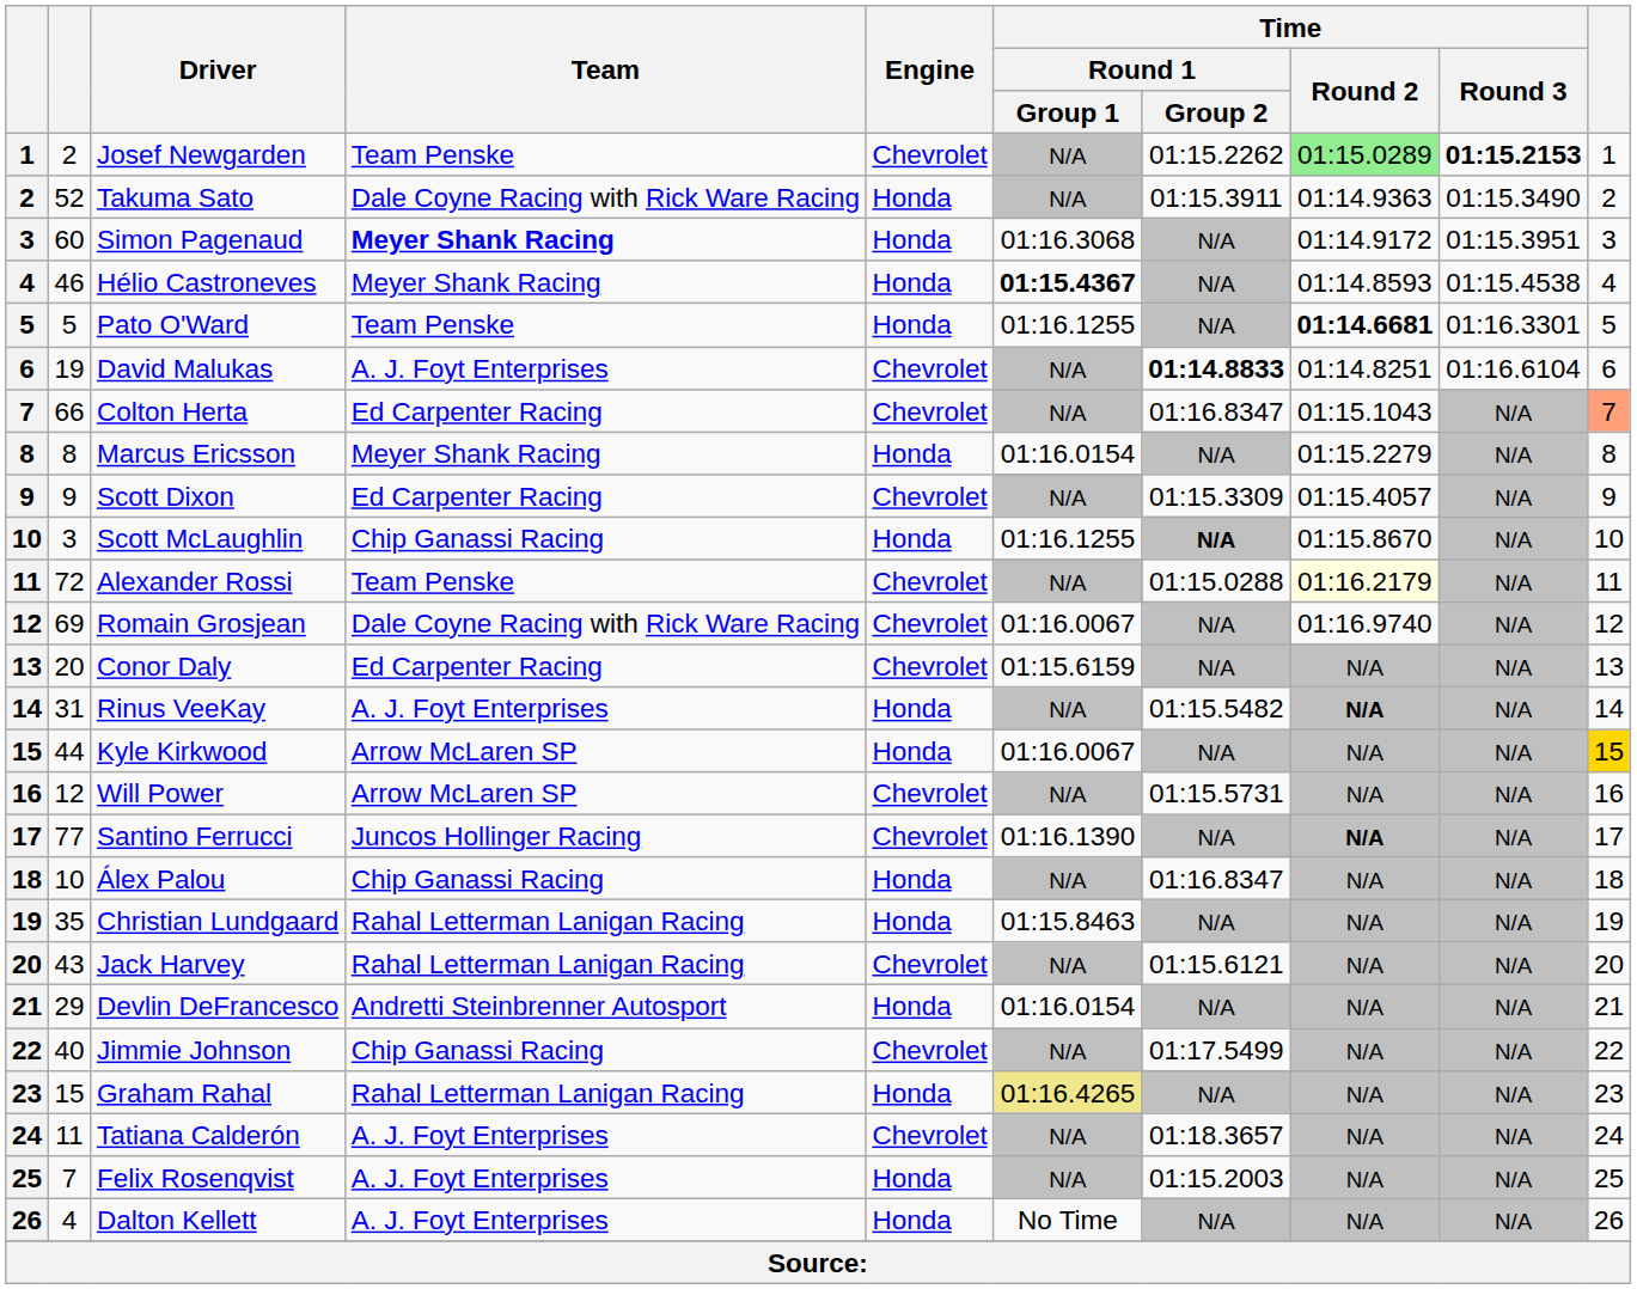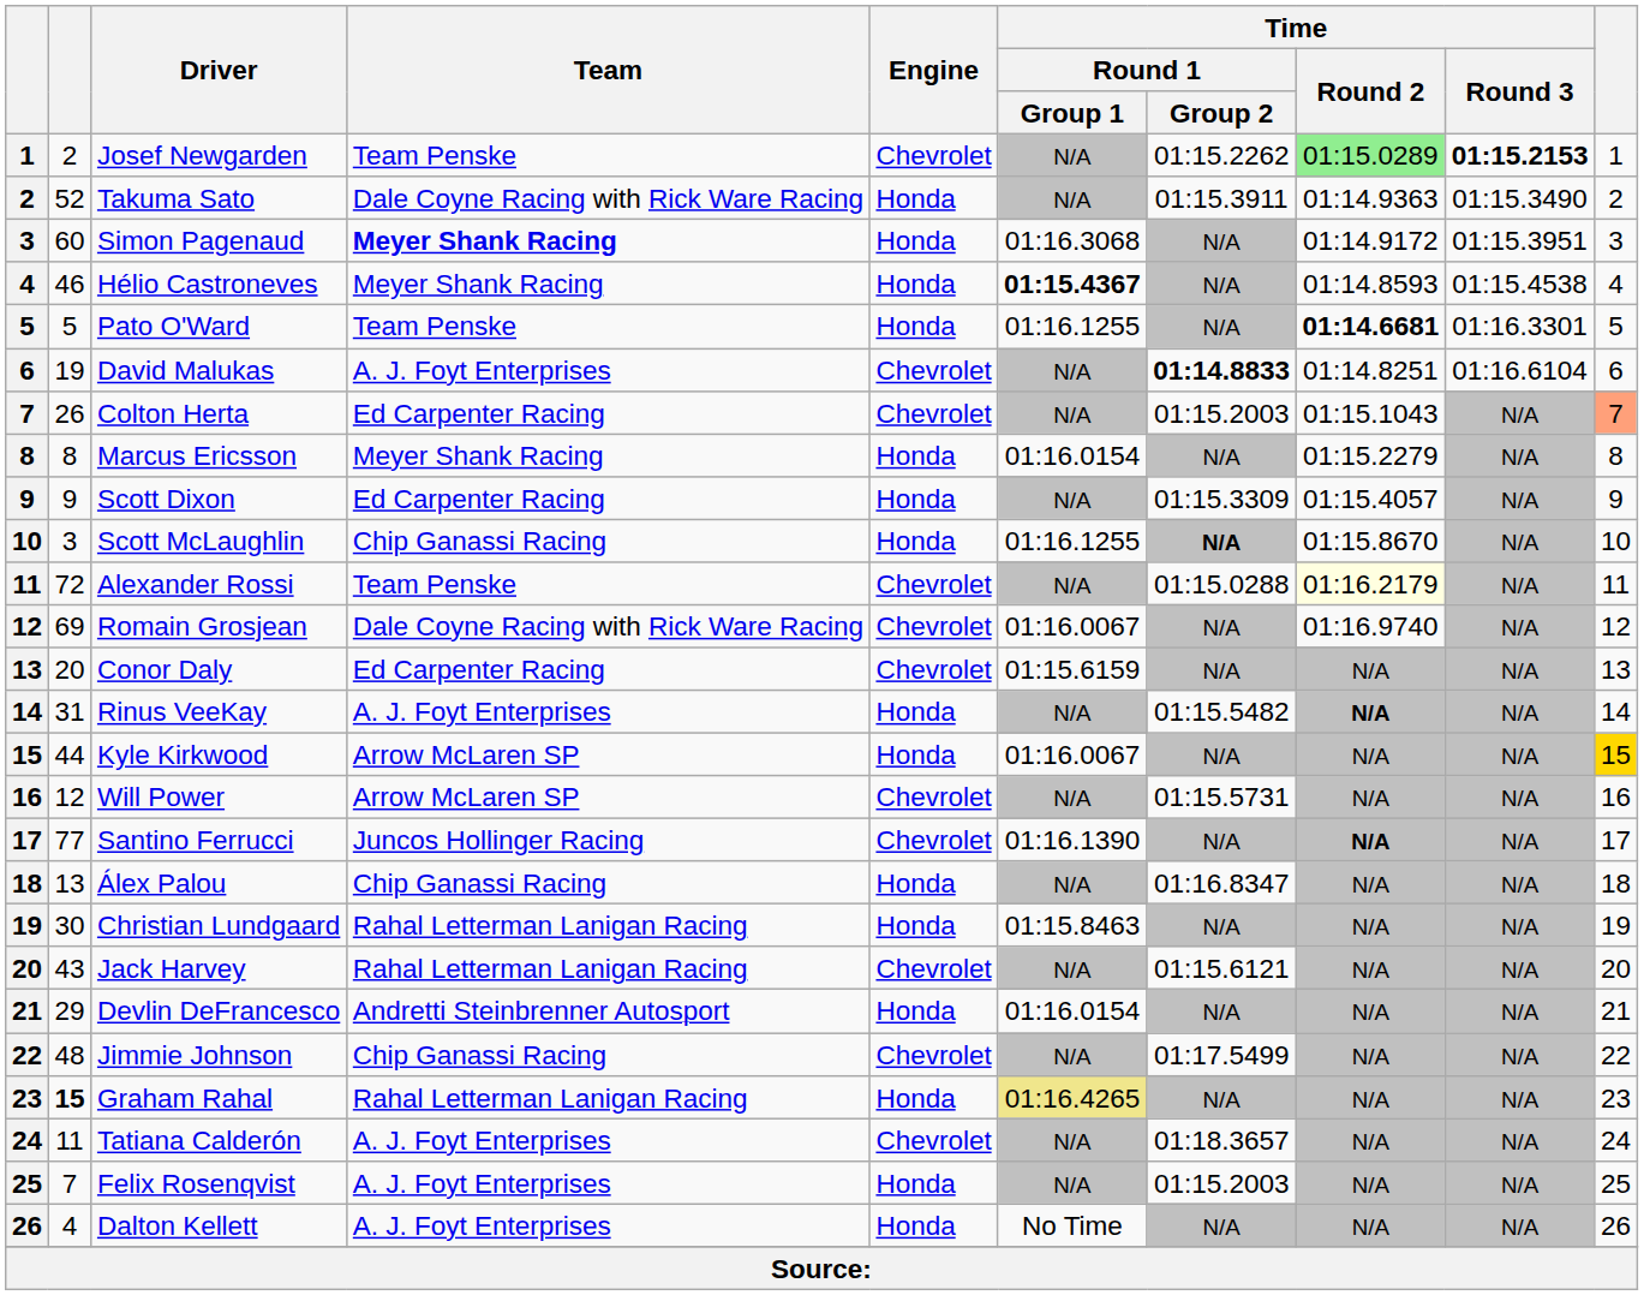 <table class="wikitable sortable" style="font-size: 95%;">
 <tr>
 <th rowspan="3"></th>
 <th rowspan="3"></th>
 <th rowspan="3">Driver</th>
 <th rowspan="3">Team</th>
 <th rowspan="3">Engine</th>
 <th colspan="4">Time</th>
 <th rowspan="3"></th>
 </tr>
 <tr>
 <th scope="col" colspan="2">Round 1</th>
 <th scope="col" rowspan="2">Round 2</th>
 <th scope="col" rowspan="2">Round 3</th>
 </tr>
 <tr>
 <th scope="col">Group 1</th>
 <th scope="col">Group 2</th>
 </tr>
 <tr>
 <th>1</th>
 <td align="center">2</td>
 <td> <a href='#'>Josef Newgarden</a> <strong></strong></td>
 <td><a href='#'>Team Penske</a></td>
 <td><a href='#'>Chevrolet</a></td>
 <td style="background: silver" align="center" data-sort-value="2"><small>N/A</small></td>
 <td align="center">01:15.2262</td>
 <td align="center" style="background: lightgreen;">01:15.0289</td>
 <td align="center"><strong>01:15.2153</strong></td>
 <td align="center">1</td>
 </tr>
 <tr>
 <th>2</th>
 <td align="center">52</td>
 <td> <a href='#'>Takuma Sato</a></td>
 <td><a href='#'>Dale Coyne Racing</a> with <a href='#'>Rick Ware Racing</a></td>
 <td><a href='#'>Honda</a></td>
 <td style="background: silver" align="center" data-sort-value="3"><small>N/A</small></td>
 <td align="center">01:15.3911</td>
 <td align="center">01:14.9363</td>
 <td align="center">01:15.3490</td>
 <td align="center">2</td>
 </tr>
 <tr>
 <th>3</th>
 <td align="center">60</td>
 <td> <a href='#'>Simon Pagenaud</a> <strong></strong></td>
 <td><strong><a href='#'>Meyer Shank Racing</a></strong></td>
 <td><a href='#'>Honda</a></td>
 <td align="center">01:16.3068</td>
 <td style="background: silver" align="center" data-sort-value="4"><small>N/A</small></td>
 <td align="center">01:14.9172</td>
 <td align="center">01:15.3951</td>
 <td align="center">3</td>
 </tr>
 <tr>
 <th>4</th>
 <td align="center">46</td>
 <td> <a href='#'>Hélio Castroneves</a> <strong></strong></td>
 <td><a href='#'>Meyer Shank Racing</a></td>
 <td><a href='#'>Honda</a></td>
 <td align="center"><strong>01:15.4367</strong></td>
 <td style="background: silver" align="center" data-sort-value="5"><small>N/A</small></td>
 <td align="center">01:14.8593</td>
 <td align="center">01:15.4538</td>
 <td align="center">4</td>
 </tr>
 <tr>
 <th>5</th>
 <td align="center">5</td>
 <td> <a href='#'>Pato O'Ward</a> <strong></strong></td>
 <td><a href='#'>Team Penske</a></td>
 <td><a href='#'>Honda</a></td>
 <td align="center">01:16.1255</td>
 <td style="background: silver" align="center" data-sort-value="6"><small>N/A</small></td>
 <td align="center"><strong>01:14.6681</strong></td>
 <td align="center">01:16.3301</td>
 <td align="center">5</td>
 </tr>
 <tr>
 <th>6</th>
 <td align="center">19</td>
 <td> <a href='#'>David Malukas</a> <strong></strong></td>
 <td><a href='#'>A. J. Foyt Enterprises</a></td>
 <td><a href='#'>Chevrolet</a></td>
 <td style="background: silver" align="center" data-sort-value="7"><small>N/A</small></td>
 <td align="center"><strong>01:14.8833</strong></td>
 <td align="center">01:14.8251</td>
 <td align="center">01:16.6104</td>
 <td align="center">6</td>
 </tr>
 <tr>
 <th>7</th>
-<td align="center">66</td>
+<td align="center">26</td>
 <td> <a href='#'>Colton Herta</a></td>
 <td><a href='#'>Ed Carpenter Racing</a></td>
 <td><a href='#'>Chevrolet</a></td>
 <td style="background: silver" align="center" data-sort-value="8"><small>N/A</small></td>
-<td align="center">01:16.8347</td>
+<td align="center">01:15.2003</td>
 <td align="center">01:15.1043</td>
 <td style="background: silver" align="center" data-sort-value="8"><small>N/A</small></td>
 <td align="center" style="background: lightsalmon;">7</td>
 </tr>
 <tr>
 <th>8</th>
 <td align="center">8</td>
 <td> <a href='#'>Marcus Ericsson</a> <strong></strong></td>
 <td><a href='#'>Meyer Shank Racing</a></td>
 <td><a href='#'>Honda</a></td>
 <td align="center">01:16.0154</td>
 <td style="background: silver" align="center" data-sort-value="9"><small>N/A</small></td>
 <td align="center">01:15.2279</td>
 <td style="background: silver" align="center" data-sort-value="9"><small>N/A</small></td>
 <td align="center">8</td>
 </tr>
 <tr>
 <th>9</th>
 <td align="center">9</td>
 <td> <a href='#'>Scott Dixon</a> <strong></strong></td>
 <td><a href='#'>Ed Carpenter Racing</a></td>
-<td><a href='#'>Chevrolet</a></td>
+<td><a href='#'>Honda</a></td>
 <td style="background: silver" align="center" data-sort-value="10"><small>N/A</small></td>
 <td align="center">01:15.3309</td>
 <td align="center">01:15.4057</td>
 <td style="background: silver" align="center" data-sort-value="10"><small>N/A</small></td>
 <td align="center">9</td>
 </tr>
 <tr>
 <th>10</th>
 <td align="center">3</td>
 <td> <a href='#'>Scott McLaughlin</a></td>
 <td><a href='#'>Chip Ganassi Racing</a></td>
 <td><a href='#'>Honda</a></td>
 <td align="center">01:16.1255</td>
 <td style="background: silver" align="center" data-sort-value="11"><strong><small>N/A</small></strong></td>
 <td align="center">01:15.8670</td>
 <td style="background: silver" align="center" data-sort-value="11"><small>N/A</small></td>
 <td align="center">10</td>
 </tr>
 <tr>
 <th>11</th>
 <td align="center">72</td>
 <td> <a href='#'>Alexander Rossi</a></td>
 <td><a href='#'>Team Penske</a></td>
 <td><a href='#'>Chevrolet</a></td>
 <td style="background: silver" align="center" data-sort-value="12"><small>N/A</small></td>
 <td align="center">01:15.0288</td>
 <td align="center" style="background: lightyellow;">01:16.2179</td>
 <td style="background: silver" align="center" data-sort-value="12"><small>N/A</small></td>
 <td align="center">11</td>
 </tr>
 <tr>
 <th>12</th>
 <td align="center">69</td>
 <td> <a href='#'>Romain Grosjean</a></td>
 <td><a href='#'>Dale Coyne Racing</a> with <a href='#'>Rick Ware Racing</a></td>
 <td><a href='#'>Chevrolet</a></td>
 <td align="center">01:16.0067</td>
 <td style="background: silver" align="center" data-sort-value="13"><small>N/A</small></td>
 <td align="center">01:16.9740</td>
 <td style="background: silver" align="center" data-sort-value="13"><small>N/A</small></td>
 <td align="center">12</td>
 </tr>
 <tr>
 <th>13</th>
 <td align="center">20</td>
 <td> <a href='#'>Conor Daly</a></td>
 <td><a href='#'>Ed Carpenter Racing</a></td>
 <td><a href='#'>Chevrolet</a></td>
 <td align="center">01:15.6159</td>
 <td style="background: silver" align="center" data-sort-value="14"><small>N/A</small></td>
 <td style="background: silver" align="center" data-sort-value="14"><small>N/A</small></td>
 <td style="background: silver" align="center" data-sort-value="14"><small>N/A</small></td>
 <td align="center">13</td>
 </tr>
 <tr>
 <th>14</th>
 <td align="center">31</td>
 <td> <a href='#'>Rinus VeeKay</a></td>
 <td><a href='#'>A. J. Foyt Enterprises</a></td>
 <td><a href='#'>Honda</a></td>
 <td style="background: silver" align="center" data-sort-value="15"><small>N/A</small></td>
 <td align="center">01:15.5482</td>
 <td style="background: silver" align="center" data-sort-value="15"><strong><small>N/A</small></strong></td>
 <td style="background: silver" align="center" data-sort-value="15"><small>N/A</small></td>
 <td align="center">14</td>
 </tr>
 <tr>
 <th>15</th>
 <td align="center">44</td>
 <td> <a href='#'>Kyle Kirkwood</a> <strong></strong></td>
 <td><a href='#'>Arrow McLaren SP</a></td>
 <td><a href='#'>Honda</a></td>
 <td align="center">01:16.0067</td>
 <td style="background: silver" align="center" data-sort-value="16"><small>N/A</small></td>
 <td style="background: silver" align="center" data-sort-value="16"><small>N/A</small></td>
 <td style="background: silver" align="center" data-sort-value="16"><small>N/A</small></td>
 <td align="center" style="background: gold;">15</td>
 </tr>
 <tr>
 <th>16</th>
 <td align="center">12</td>
 <td> <a href='#'>Will Power</a> <strong></strong></td>
 <td><a href='#'>Arrow McLaren SP</a></td>
 <td><a href='#'>Chevrolet</a></td>
 <td style="background: silver" align="center" data-sort-value="17"><small>N/A</small></td>
 <td align="center">01:15.5731</td>
 <td style="background: silver" align="center" data-sort-value="17"><small>N/A</small></td>
 <td style="background: silver" align="center" data-sort-value="17"><small>N/A</small></td>
 <td align="center">16</td>
 </tr>
 <tr>
 <th>17</th>
 <td align="center">77</td>
 <td> <a href='#'>Santino Ferrucci</a></td>
 <td><a href='#'>Juncos Hollinger Racing</a></td>
 <td><a href='#'>Chevrolet</a></td>
 <td align="center">01:16.1390</td>
 <td style="background: silver" align="center" data-sort-value="18"><small>N/A</small></td>
 <td style="background: silver" align="center" data-sort-value="18"><strong><small>N/A</small></strong></td>
 <td style="background: silver" align="center" data-sort-value="18"><small>N/A</small></td>
 <td align="center">17</td>
 </tr>
 <tr>
 <th>18</th>
-<td align="center">10</td>
+<td align="center">13</td>
 <td> <a href='#'>Álex Palou</a></td>
 <td><a href='#'>Chip Ganassi Racing</a></td>
 <td><a href='#'>Honda</a></td>
 <td style="background: silver" align="center" data-sort-value="19"><small>N/A</small></td>
 <td align="center">01:16.8347</td>
 <td style="background: silver" align="center" data-sort-value="19"><small>N/A</small></td>
 <td style="background: silver" align="center" data-sort-value="19"><small>N/A</small></td>
 <td align="center">18</td>
 </tr>
 <tr>
 <th>19</th>
-<td align="center">35</td>
+<td align="center">30</td>
 <td> <a href='#'>Christian Lundgaard</a> <strong></strong></td>
 <td><a href='#'>Rahal Letterman Lanigan Racing</a></td>
 <td><a href='#'>Honda</a></td>
 <td align="center">01:15.8463</td>
 <td style="background: silver" align="center" data-sort-value="20"><small>N/A</small></td>
 <td style="background: silver" align="center" data-sort-value="20"><small>N/A</small></td>
 <td style="background: silver" align="center" data-sort-value="20"><small>N/A</small></td>
 <td align="center">19</td>
 </tr>
 <tr>
 <th>20</th>
 <td align="center">43</td>
 <td> <a href='#'>Jack Harvey</a></td>
 <td><a href='#'>Rahal Letterman Lanigan Racing</a></td>
 <td><a href='#'>Chevrolet</a></td>
 <td style="background: silver" align="center" data-sort-value="21"><small>N/A</small></td>
 <td align="center">01:15.6121</td>
 <td style="background: silver" align="center" data-sort-value="21"><small>N/A</small></td>
 <td style="background: silver" align="center" data-sort-value="21"><small>N/A</small></td>
 <td align="center">20</td>
 </tr>
 <tr>
 <th>21</th>
 <td align="center">29</td>
 <td> <a href='#'>Devlin DeFrancesco</a> <strong></strong></td>
 <td><a href='#'>Andretti Steinbrenner Autosport</a></td>
 <td><a href='#'>Honda</a></td>
 <td align="center">01:16.0154</td>
 <td style="background: silver" align="center" data-sort-value="22"><small>N/A</small></td>
 <td style="background: silver" align="center" data-sort-value="22"><small>N/A</small></td>
 <td style="background: silver" align="center" data-sort-value="22"><small>N/A</small></td>
 <td align="center">21</td>
 </tr>
 <tr>
 <th>22</th>
-<td align="center">40</td>
+<td align="center">48</td>
 <td> <a href='#'>Jimmie Johnson</a></td>
 <td><a href='#'>Chip Ganassi Racing</a></td>
 <td><a href='#'>Chevrolet</a></td>
 <td style="background: silver" align="center" data-sort-value="23"><small>N/A</small></td>
 <td align="center">01:17.5499</td>
 <td style="background: silver" align="center" data-sort-value="23"><small>N/A</small></td>
 <td style="background: silver" align="center" data-sort-value="23"><small>N/A</small></td>
 <td align="center">22</td>
 </tr>
 <tr>
 <th>23</th>
-<td align="center">15</td>
+<td align="center"><strong>15</strong></td>
 <td> <a href='#'>Graham Rahal</a> <strong></strong></td>
 <td><a href='#'>Rahal Letterman Lanigan Racing</a></td>
 <td><a href='#'>Honda</a></td>
 <td align="center" style="background: khaki;">01:16.4265</td>
 <td style="background: silver" align="center" data-sort-value="24"><small>N/A</small></td>
 <td style="background: silver" align="center" data-sort-value="24"><small>N/A</small></td>
 <td style="background: silver" align="center" data-sort-value="24"><small>N/A</small></td>
 <td align="center">23</td>
 </tr>
 <tr>
 <th>24</th>
 <td align="center">11</td>
 <td> <a href='#'>Tatiana Calderón</a> <strong></strong></td>
 <td><a href='#'>A. J. Foyt Enterprises</a></td>
 <td><a href='#'>Chevrolet</a></td>
 <td style="background: silver" align="center" data-sort-value="25"><small>N/A</small></td>
 <td align="center">01:18.3657</td>
 <td style="background: silver" align="center" data-sort-value="25"><small>N/A</small></td>
 <td style="background: silver" align="center" data-sort-value="25"><small>N/A</small></td>
 <td align="center">24</td>
 </tr>
 <tr>
 <th>25</th>
 <td align="center">7</td>
 <td> <a href='#'>Felix Rosenqvist</a></td>
 <td><a href='#'>A. J. Foyt Enterprises</a></td>
 <td><a href='#'>Honda</a></td>
 <td style="background: silver" align="center" data-sort-value="26"><small>N/A</small></td>
 <td align="center">01:15.2003</td>
 <td style="background: silver" align="center" data-sort-value="26"><small>N/A</small></td>
 <td style="background: silver" align="center" data-sort-value="26"><small>N/A</small></td>
 <td align="center">25</td>
 </tr>
 <tr>
 <th>26</th>
 <td align="center">4</td>
 <td> <a href='#'>Dalton Kellett</a></td>
 <td><a href='#'>A. J. Foyt Enterprises</a></td>
 <td><a href='#'>Honda</a></td>
 <td align="center">No Time</td>
 <td style="background: silver" align="center" data-sort-value="27"><small>N/A</small></td>
 <td style="background: silver" align="center" data-sort-value="27"><small>N/A</small></td>
 <td style="background: silver" align="center" data-sort-value="27"><small>N/A</small></td>
 <td align="center">26</td>
 </tr>
 <tr>
 </tr>
 <tr class="sortbottom">
 <th colspan="10">Source:</th>
 </tr>
 </table>
